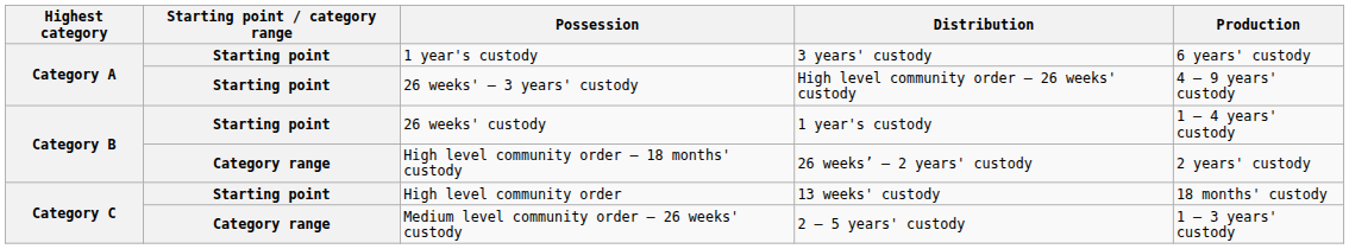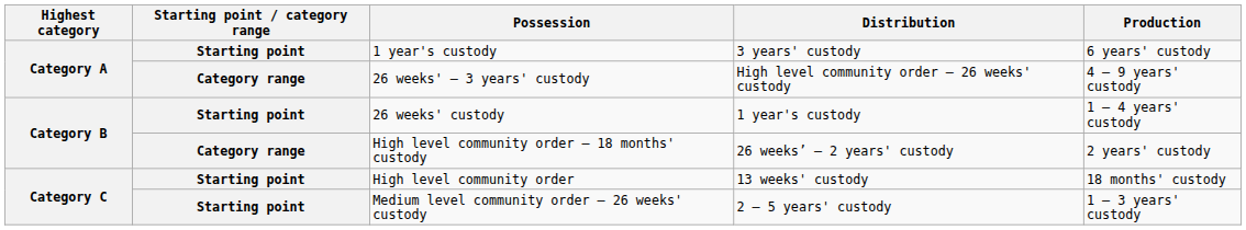 <table class="wikitable">
 <tr>
 <th>Highest category</th>
 <th>Starting point / category range</th>
 <th>Possession</th>
 <th>Distribution</th>
 <th>Production</th>
 </tr>
 <tr>
 <th rowspan=2>Category A</th>
 <th>Starting point</th>
 <td>1 year's custody</td>
 <td>3 years' custody</td>
 <td>6 years' custody</td>
 </tr>
 <tr>
-<th>Starting point</th>
+<th>Category range</th>
 <td>26 weeks' – 3 years' custody</td>
 <td>High level community order – 26 weeks' custody</td>
 <td>4 – 9 years' custody</td>
 </tr>
 <tr>
 <th rowspan=2>Category B</th>
 <th>Starting point</th>
 <td>26 weeks' custody</td>
 <td>1 year's custody</td>
 <td>1 – 4 years' custody</td>
 </tr>
 <tr>
 <th>Category range</th>
 <td>High level community order – 18 months' custody</td>
 <td>26 weeks’ – 2 years' custody</td>
 <td>2 years' custody</td>
 </tr>
 <tr>
 <th rowspan=2>Category C</th>
 <th>Starting point</th>
 <td>High level community order</td>
 <td>13 weeks' custody</td>
 <td>18 months' custody</td>
 </tr>
 <tr>
-<th>Category range</th>
+<th>Starting point</th>
 <td>Medium level community order – 26 weeks' custody</td>
 <td>2 – 5 years' custody</td>
 <td>1 – 3 years' custody</td>
 </tr>
 </table>
